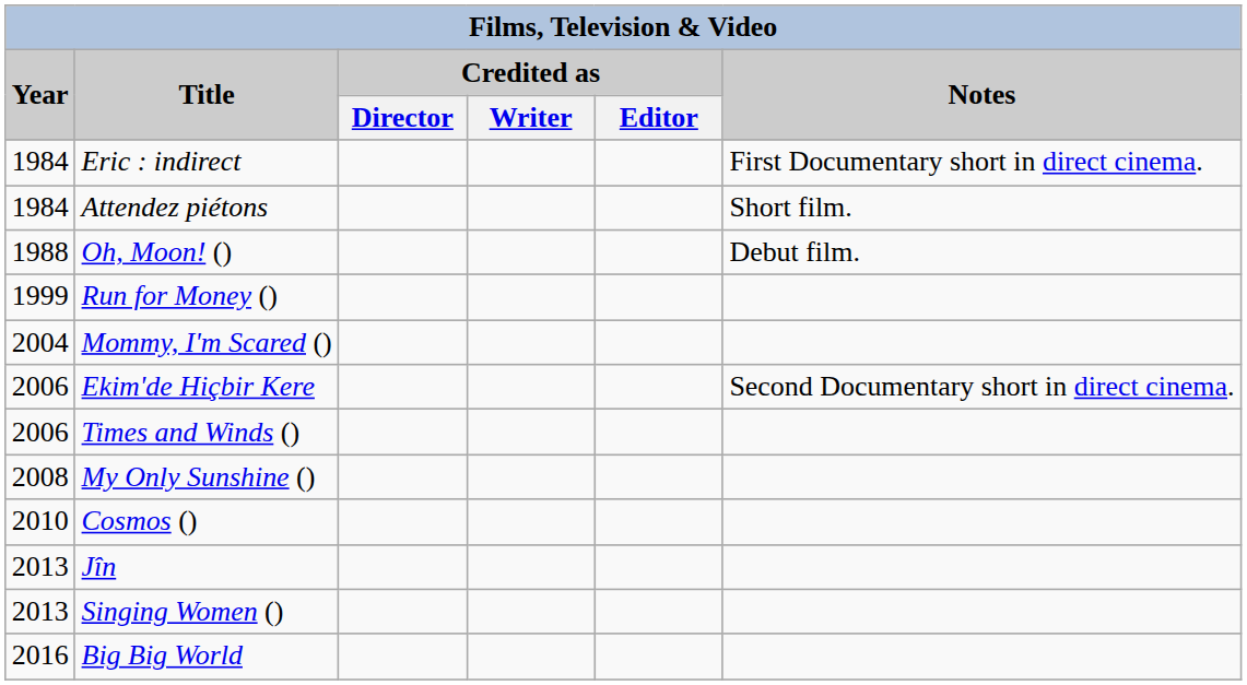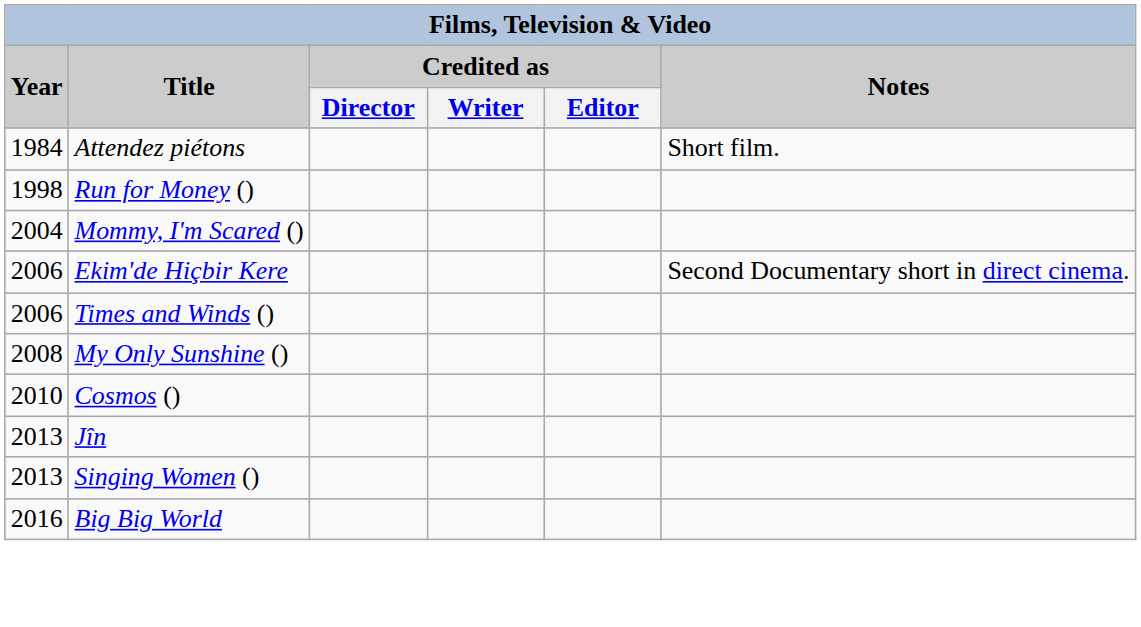 <table class="wikitable" | border="2" cellpadding="4" background: #f9f9f9;>
 <tr align="center">
 <th colspan=6 style="background:#B0C4DE;">Films, Television & Video</th>
 </tr>
 <tr>
 <th style="background:#CCCCCC;" rowspan="2">Year</th>
 <th style="background:#CCCCCC;" rowspan="2">Title</th>
 <th style="background:#CCCCCC;" colspan="3">Credited as</th>
 <th style="background:#CCCCCC;" rowspan="2">Notes</th>
 </tr>
 <tr>
 <th width=65><a href='#'>Director</a></th>
 <th width=65><a href='#'>Writer</a></th>
 <th width=65><a href='#'>Editor</a></th>
 </tr>
 <tr>
 <td>1984</td>
-<td><em>Eric : indirect</em></td>
-<td></td>
-<td></td>
-<td></td>
-<td>First Documentary short in <a href='#'>direct cinema</a>.</td>
-</tr>
-<tr>
-<td>1984</td>
 <td><em>Attendez piétons</em></td>
 <td></td>
 <td></td>
 <td></td>
 <td>Short film.</td>
 </tr>
 <tr>
-<td>1988</td>
-<td><em><a href='#'>Oh, Moon!</a></em> ()</td>
-<td></td>
-<td></td>
-<td></td>
-<td>Debut film.</td>
-</tr>
-<tr>
-<td>1999</td>
+<td>1998</td>
 <td><em><a href='#'>Run for Money</a></em> ()</td>
 <td></td>
 <td></td>
 <td></td>
 <td></td>
 </tr>
 <tr>
 <td>2004</td>
 <td><em><a href='#'>Mommy, I'm Scared</a></em> ()</td>
 <td></td>
 <td></td>
 <td></td>
 <td></td>
 </tr>
 <tr>
 <td>2006</td>
 <td><em><a href='#'>Ekim'de Hiçbir Kere</a></em></td>
 <td></td>
 <td></td>
 <td></td>
 <td>Second Documentary short in <a href='#'>direct cinema</a>.</td>
 </tr>
 <tr>
 <td>2006</td>
 <td><em><a href='#'>Times and Winds</a></em> ()</td>
 <td></td>
 <td></td>
 <td></td>
 <td></td>
 </tr>
 <tr>
 <td>2008</td>
 <td><em><a href='#'>My Only Sunshine</a></em> ()</td>
 <td></td>
 <td></td>
 <td></td>
 <td></td>
 </tr>
 <tr>
 <td>2010</td>
 <td><em><a href='#'>Cosmos</a></em> ()</td>
 <td></td>
 <td></td>
 <td></td>
 <td></td>
 </tr>
 <tr>
 <td>2013</td>
 <td><em><a href='#'>Jîn</a></em></td>
 <td></td>
 <td></td>
 <td></td>
 <td></td>
 </tr>
 <tr>
 <td>2013</td>
 <td><em><a href='#'>Singing Women</a></em> ()</td>
 <td></td>
 <td></td>
 <td></td>
 <td></td>
 </tr>
 <tr>
 <td>2016</td>
 <td><em><a href='#'>Big Big World</a></em></td>
 <td></td>
 <td></td>
 <td></td>
 <td></td>
 </tr>
 </table>
